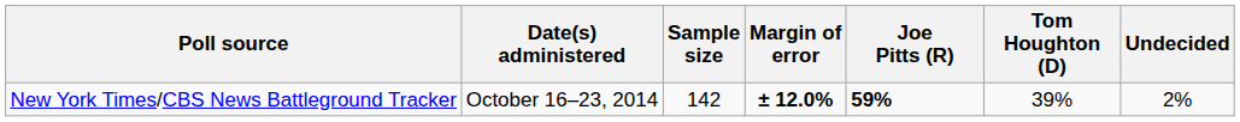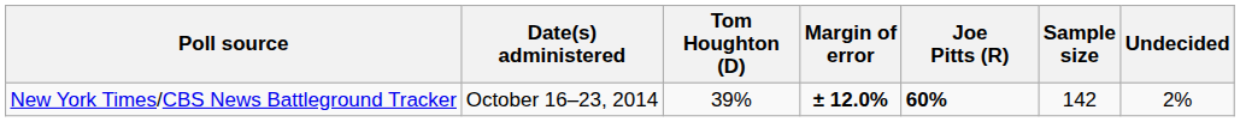 <table class="wikitable">
 <tr>
 <th>Poll source</th>
 <th>Date(s)<br>administered</th>
-<th>Sample<br>size</th>
+<th style="width:100px;">Tom<br>Houghton (D)</th>
 <th>Margin of<br>error</th>
 <th style="width:100px;">Joe<br>Pitts (R)</th>
-<th style="width:100px;">Tom<br>Houghton (D)</th>
+<th>Sample<br>size</th>
 <th>Undecided</th>
 </tr>
 <tr>
 <td><a href='#'>New York Times</a>/<a href='#'>CBS News Battleground Tracker</a></td>
 <td align=center>October 16–23, 2014</td>
+<td align=center>39%</td>
+<td align=center><strong>± 12.0%</strong></td>
+<td><strong>60%</strong></td>
 <td align=center>142</td>
-<td align=center><strong>± 12.0%</strong></td>
-<td><strong>59%</strong></td>
-<td align=center>39%</td>
 <td align=center>2%</td>
 </tr>
 </table>
